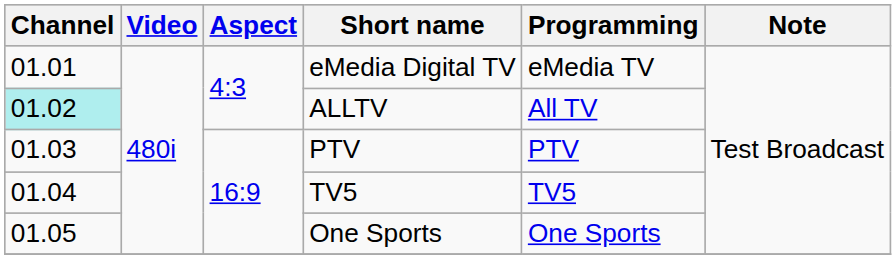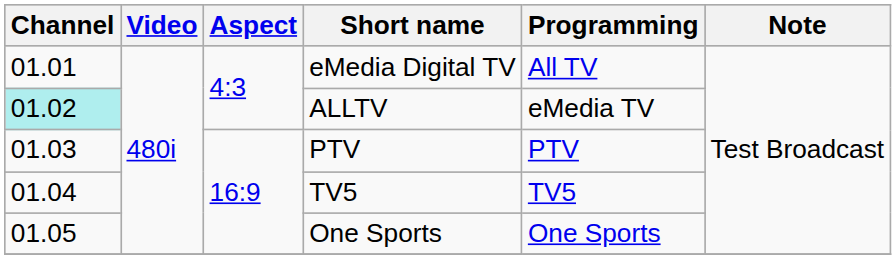 <table class="wikitable">
 <tr ABS>
 <th>Channel</th>
 <th><a href='#'>Video</a></th>
 <th><a href='#'>Aspect</a></th>
 <th>Short name</th>
 <th>Programming</th>
 <th>Note</th>
 </tr>
 <tr>
 <td>01.01</td>
 <td rowspan="5"><a href='#'>480i</a></td>
 <td rowspan="2"><a href='#'>4:3</a></td>
 <td>eMedia Digital TV</td>
-<td>eMedia TV</td>
+<td><a href='#'>All TV</a></td>
 <td rowspan=5>Test Broadcast</td>
 </tr>
 <tr>
 <td style="background: paleturquoise;">01.02</td>
 <td>ALLTV</td>
-<td><a href='#'>All TV</a></td>
+<td>eMedia TV</td>
 </tr>
 <tr>
 <td>01.03</td>
 <td rowspan="3"><a href='#'>16:9</a></td>
 <td>PTV</td>
 <td><a href='#'>PTV</a></td>
 </tr>
 <tr>
 <td>01.04</td>
 <td>TV5</td>
 <td><a href='#'>TV5</a></td>
 </tr>
 <tr>
 <td>01.05</td>
 <td>One Sports</td>
 <td><a href='#'>One Sports</a></td>
 </tr>
 <tr>
 </tr>
 </table>
